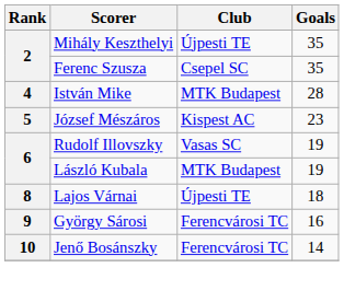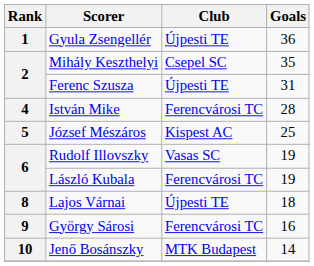 <table class="wikitable" style="text-align:center">
 <tr>
 <th>Rank</th>
 <th>Scorer</th>
 <th>Club</th>
 <th>Goals</th>
 </tr>
 <tr>
+<th rowspan="1">1</th>
+<td align=left> <a href='#'>Gyula Zsengellér</a></td>
+<td align=left><a href='#'>Újpesti TE</a></td>
+<td>36</td>
+</tr>
+<tr>
 <th rowspan="2">2</th>
 <td align=left> <a href='#'>Mihály Keszthelyi</a></td>
-<td align=left><a href='#'>Újpesti TE</a></td>
+<td align=left><a href='#'>Csepel SC</a></td>
 <td>35</td>
 </tr>
 <tr>
 <td align=left> <a href='#'>Ferenc Szusza</a></td>
-<td align=left><a href='#'>Csepel SC</a></td>
-<td>35</td>
+<td align=left><a href='#'>Újpesti TE</a></td>
+<td>31</td>
 </tr>
 <tr>
 <th rowspan="1">4</th>
 <td align=left> <a href='#'>István Mike</a></td>
-<td align=left><a href='#'>MTK Budapest</a></td>
+<td align=left><a href='#'>Ferencvárosi TC</a></td>
 <td>28</td>
 </tr>
 <tr>
 <th rowspan="1">5</th>
 <td align=left> <a href='#'>József Mészáros</a></td>
 <td align=left><a href='#'>Kispest AC</a></td>
-<td>23</td>
+<td>25</td>
 </tr>
 <tr>
 <th rowspan="2">6</th>
 <td align=left> <a href='#'>Rudolf Illovszky</a></td>
 <td align=left><a href='#'>Vasas SC</a></td>
 <td>19</td>
 </tr>
 <tr>
 <td align=left> <a href='#'>László Kubala</a></td>
-<td align=left><a href='#'>MTK Budapest</a></td>
+<td align=left><a href='#'>Ferencvárosi TC</a></td>
 <td>19</td>
 </tr>
 <tr>
 <th rowspan="1">8</th>
 <td align=left> <a href='#'>Lajos Várnai</a></td>
 <td align=left><a href='#'>Újpesti TE</a></td>
 <td>18</td>
 </tr>
 <tr>
 <th rowspan="1">9</th>
 <td align=left> <a href='#'>György Sárosi</a></td>
 <td align=left><a href='#'>Ferencvárosi TC</a></td>
 <td>16</td>
 </tr>
 <tr>
 <th rowspan="1">10</th>
 <td align=left> <a href='#'>Jenő Bosánszky</a></td>
-<td align=left><a href='#'>Ferencvárosi TC</a></td>
+<td align=left><a href='#'>MTK Budapest</a></td>
 <td>14</td>
 </tr>
 <tr>
 </tr>
 </table>
